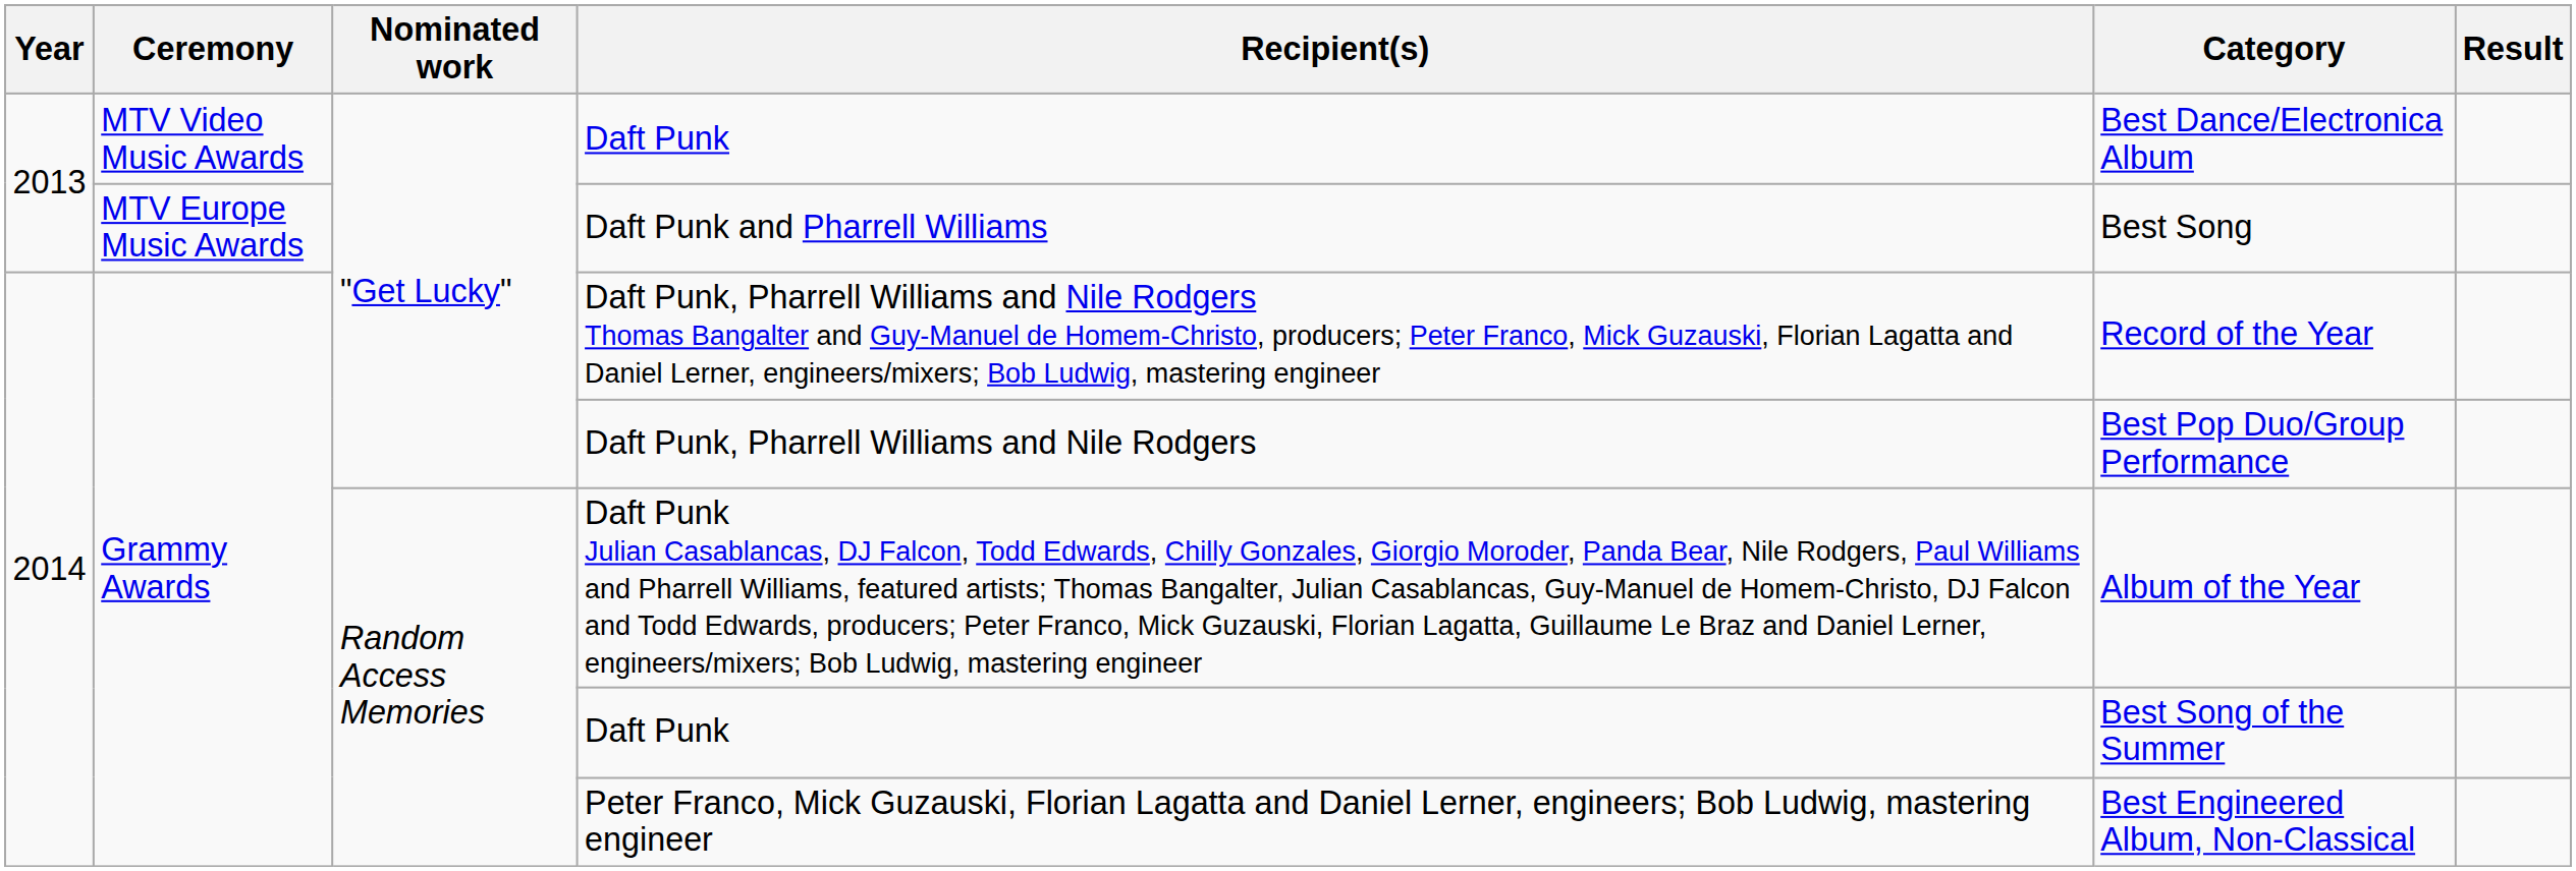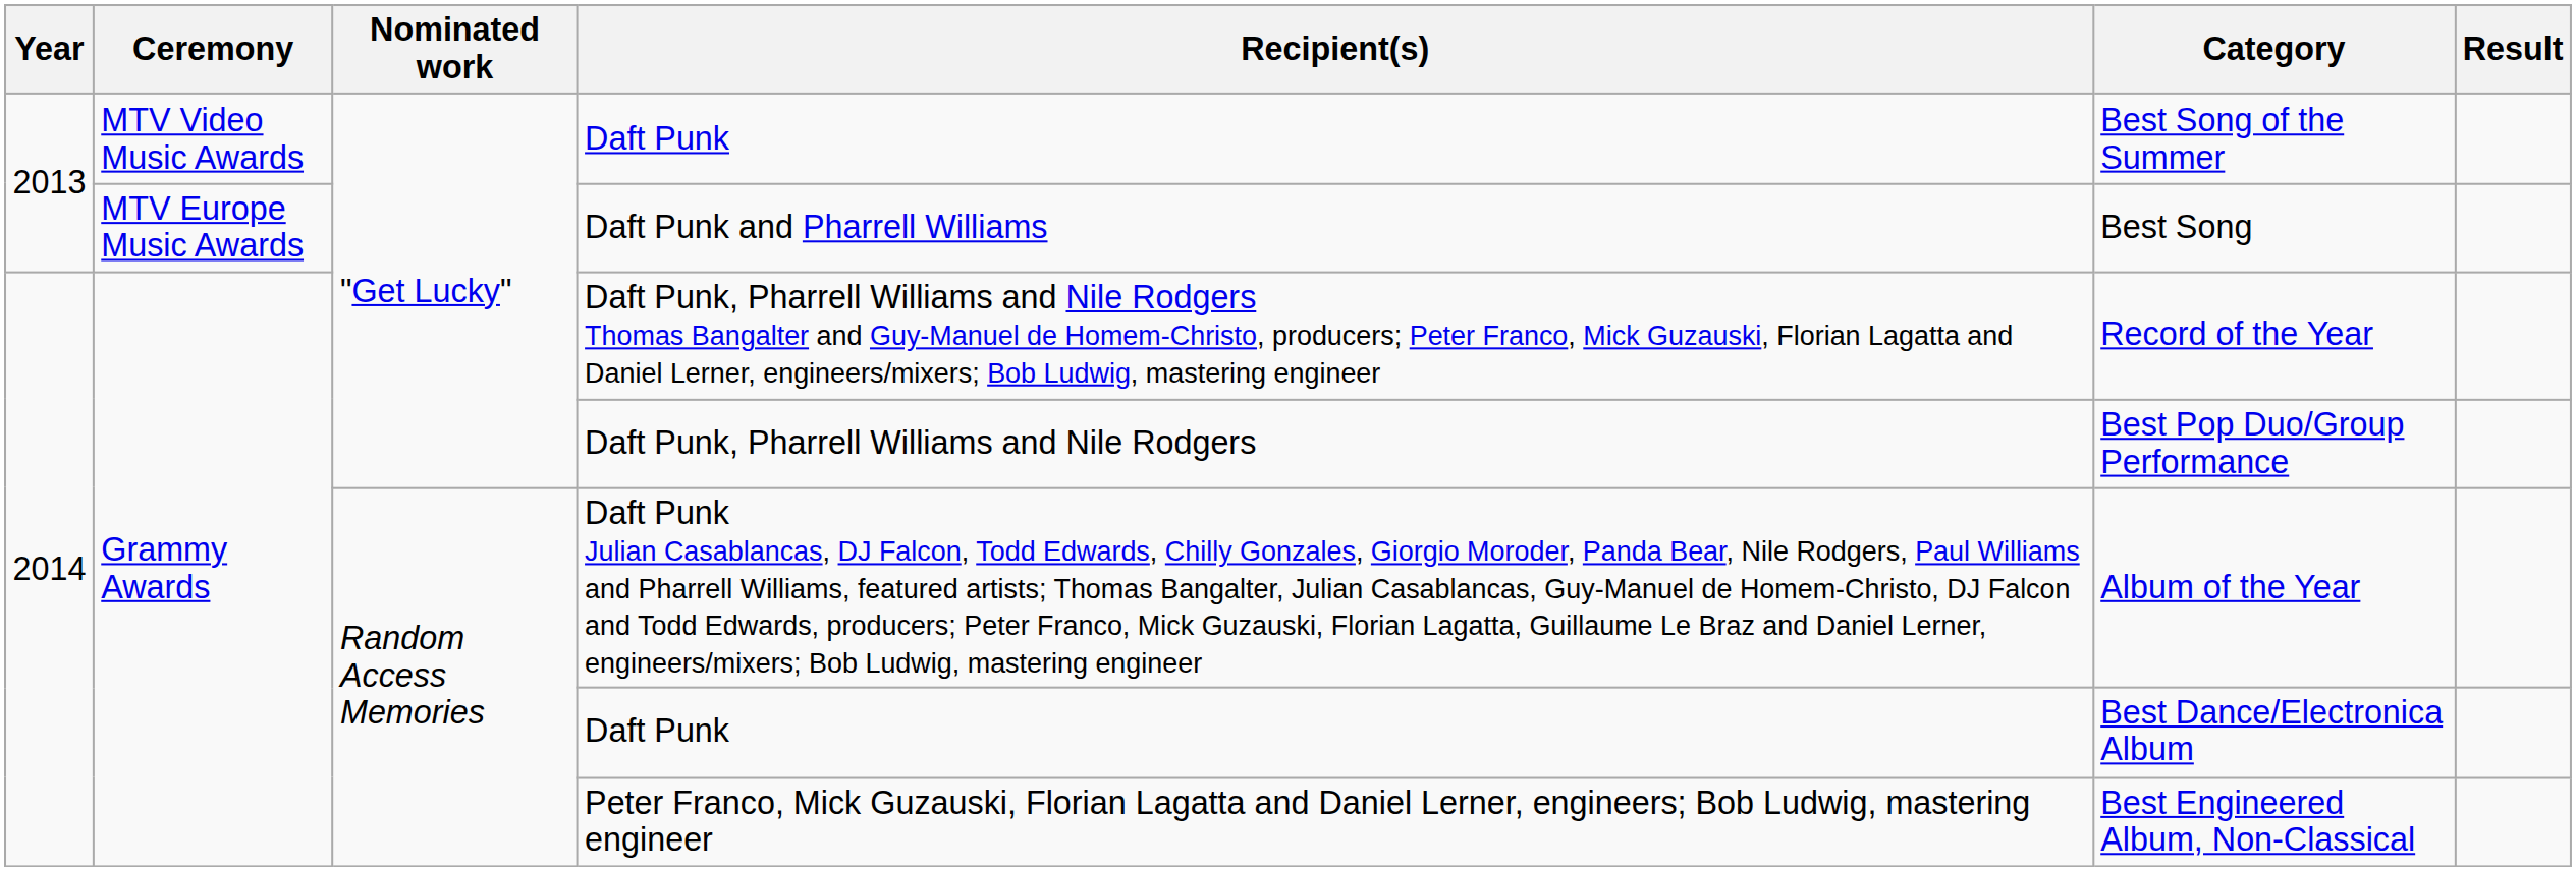 <table class="wikitable">
 <tr>
 <th>Year</th>
 <th>Ceremony</th>
 <th>Nominated work</th>
 <th>Recipient(s)</th>
 <th>Category</th>
 <th>Result</th>
 </tr>
 <tr>
 <td rowspan="2">2013</td>
 <td><a href='#'>MTV Video Music Awards</a></td>
 <td rowspan="4">"<a href='#'>Get Lucky</a>"</td>
 <td><a href='#'>Daft Punk</a></td>
-<td><a href='#'>Best Dance/Electronica Album</a></td>
+<td><a href='#'>Best Song of the Summer</a></td>
 <td></td>
 </tr>
 <tr>
 <td><a href='#'>MTV Europe Music Awards</a></td>
 <td>Daft Punk and <a href='#'>Pharrell Williams</a></td>
 <td>Best Song</td>
 <td></td>
 </tr>
 <tr>
 <td rowspan="5">2014</td>
 <td rowspan="5"><a href='#'>Grammy Awards</a></td>
 <td>Daft Punk, Pharrell Williams and <a href='#'>Nile Rodgers</a><br><small><a href='#'>Thomas Bangalter</a> and <a href='#'>Guy-Manuel de Homem-Christo</a>, producers; <a href='#'>Peter Franco</a>, <a href='#'>Mick Guzauski</a>, Florian Lagatta and Daniel Lerner, engineers/mixers; <a href='#'>Bob Ludwig</a>, mastering engineer</small></td>
 <td><a href='#'>Record of the Year</a></td>
 <td></td>
 </tr>
 <tr>
 <td>Daft Punk, Pharrell Williams and Nile Rodgers</td>
 <td><a href='#'>Best Pop Duo/Group Performance</a></td>
 <td></td>
 </tr>
 <tr>
 <td rowspan="3"><em>Random Access Memories</em></td>
 <td>Daft Punk<br><small><a href='#'>Julian Casablancas</a>, <a href='#'>DJ Falcon</a>, <a href='#'>Todd Edwards</a>, <a href='#'>Chilly Gonzales</a>, <a href='#'>Giorgio Moroder</a>, <a href='#'>Panda Bear</a>, Nile Rodgers, <a href='#'>Paul Williams</a> and Pharrell Williams, featured artists; Thomas Bangalter, Julian Casablancas, Guy-Manuel de Homem-Christo, DJ Falcon and Todd Edwards, producers; Peter Franco, Mick Guzauski, Florian Lagatta, Guillaume Le Braz and Daniel Lerner, engineers/mixers; Bob Ludwig, mastering engineer</small></td>
 <td><a href='#'>Album of the Year</a></td>
 <td></td>
 </tr>
 <tr>
 <td>Daft Punk</td>
-<td><a href='#'>Best Song of the Summer</a></td>
+<td><a href='#'>Best Dance/Electronica Album</a></td>
 <td></td>
 </tr>
 <tr>
 <td>Peter Franco, Mick Guzauski, Florian Lagatta and Daniel Lerner, engineers; Bob Ludwig, mastering engineer</td>
 <td><a href='#'>Best Engineered Album, Non-Classical</a></td>
 <td></td>
 </tr>
 </table>
